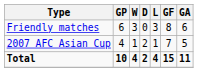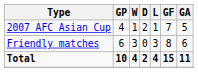 <table class="wikitable">
 <tr>
 <th>Type</th>
 <th>GP</th>
 <th>W</th>
 <th>D</th>
 <th>L</th>
 <th>GF</th>
 <th>GA</th>
 </tr>
 <tr>
+<td><a href='#'>2007 AFC Asian Cup</a></td>
+<td align=center>4</td>
+<td align=center>1</td>
+<td align=center>2</td>
+<td align=center>1</td>
+<td align=center>7</td>
+<td align=center>5</td>
+</tr>
+<tr>
 <td align=left><a href='#'>Friendly matches</a></td>
 <td align=center>6</td>
 <td align=center>3</td>
 <td align=center>0</td>
 <td align=center>3</td>
 <td align=center>8</td>
 <td align=center>6</td>
-</tr>
-<tr>
-<td><a href='#'>2007 AFC Asian Cup</a></td>
-<td align=center>4</td>
-<td align=center>1</td>
-<td align=center>2</td>
-<td align=center>1</td>
-<td align=center>7</td>
-<td align=center>5</td>
 </tr>
 <tr>
 <td><strong>Total</strong></td>
 <td align=center><strong>10</strong></td>
 <td align=center><strong>4</strong></td>
 <td align=center><strong>2</strong></td>
 <td align=center><strong>4</strong></td>
 <td align=center><strong>15</strong></td>
 <td align=center><strong>11</strong></td>
 </tr>
 <tr>
 </tr>
 </table>
